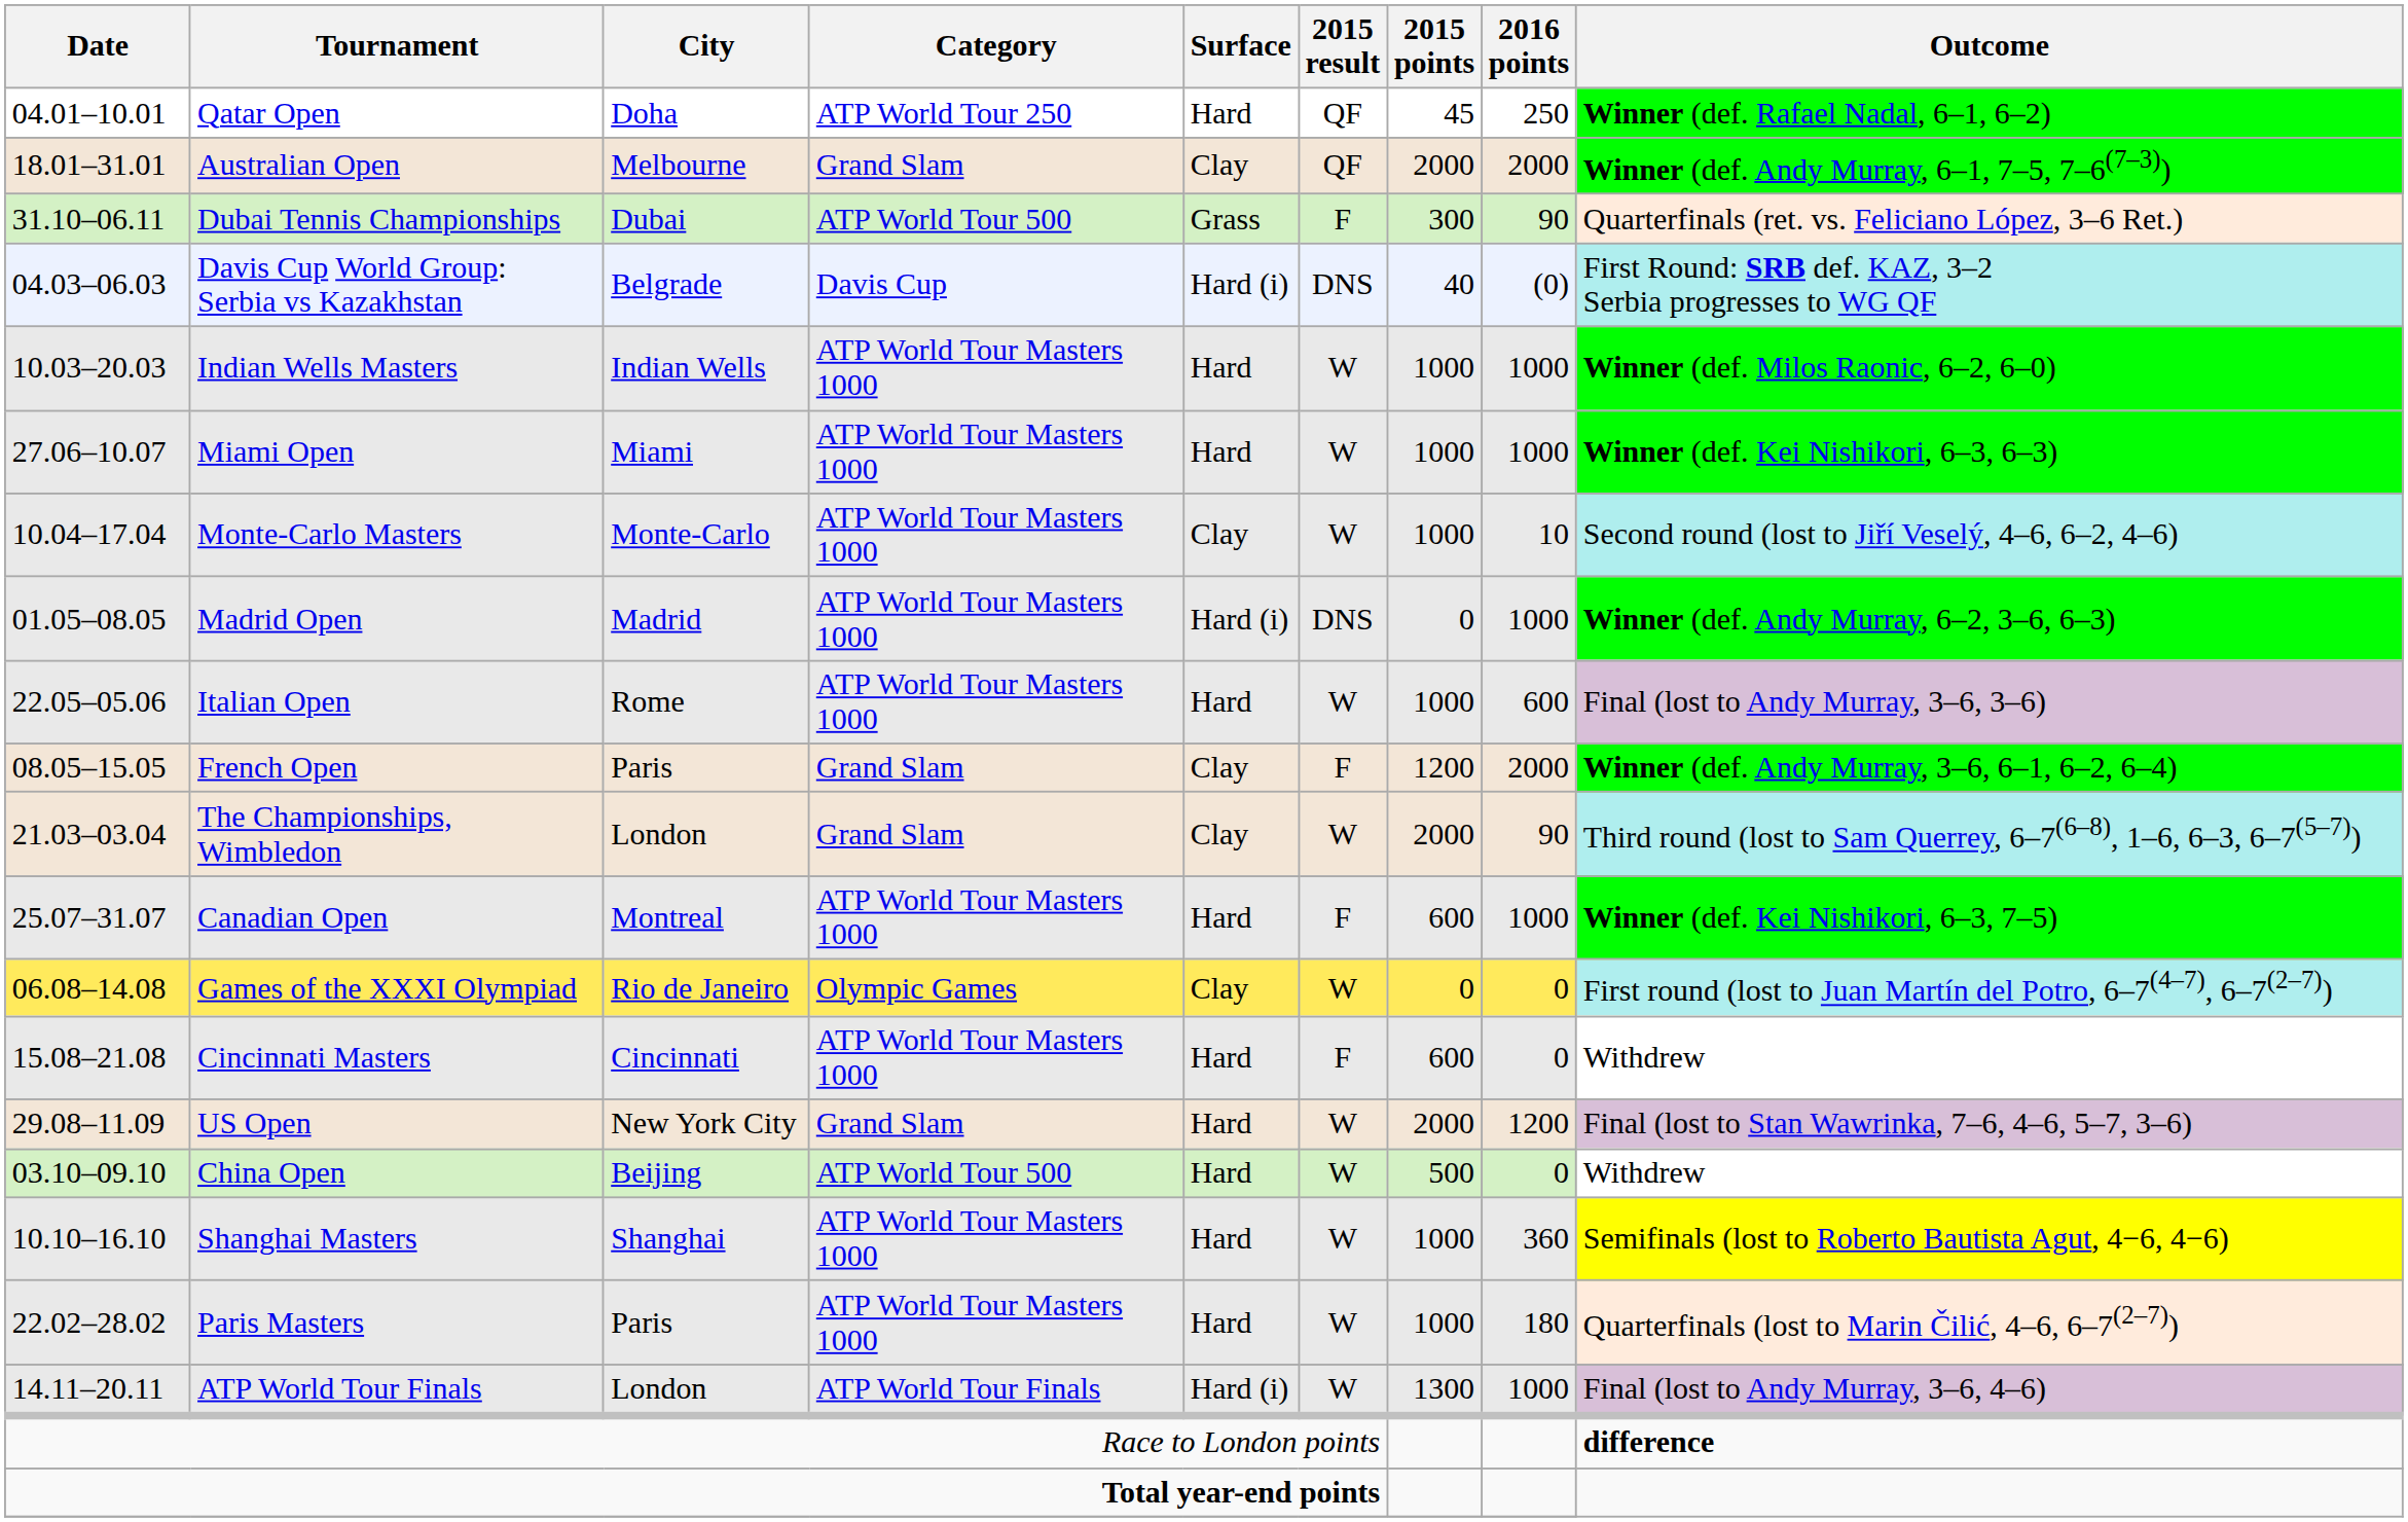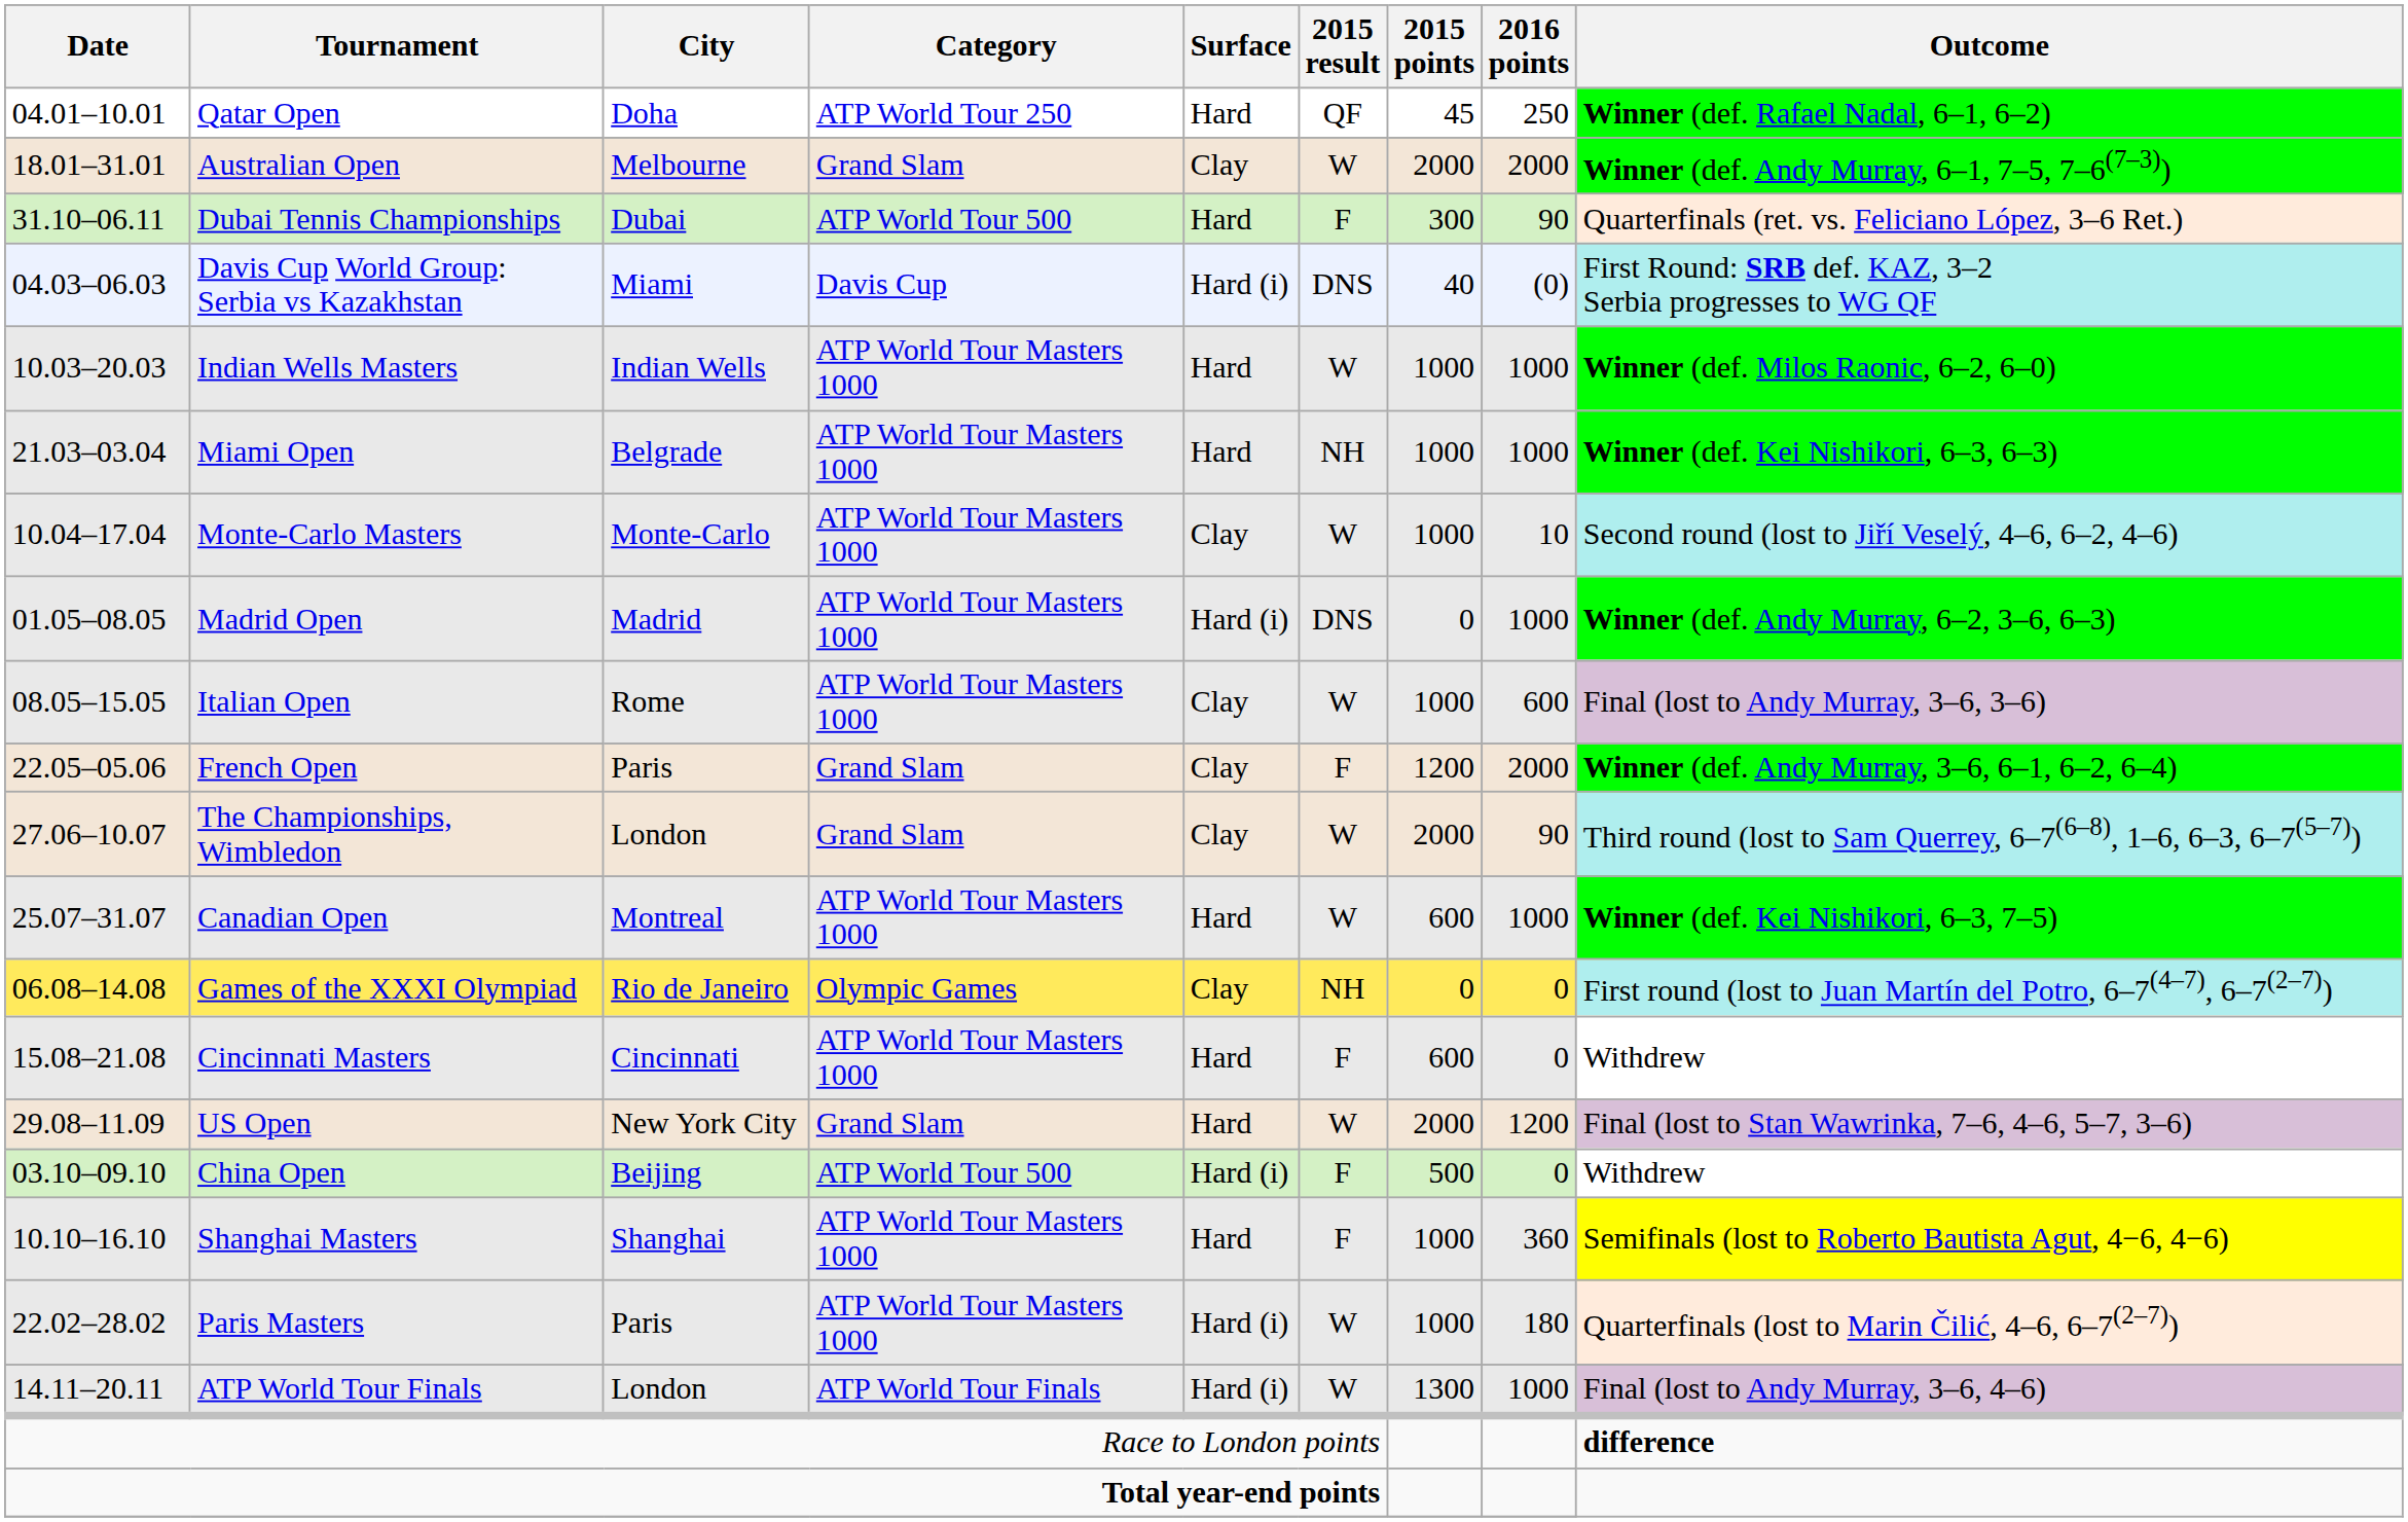 <table class="wikitable" style="text-align:left">
 <tr>
 <th style="width:90px">Date</th>
 <th style="width:210px">Tournament</th>
 <th style="width:100px">City</th>
 <th style="width:190px">Category</th>
 <th style="width:40px">Surface</th>
 <th style="width:35px">2015 result</th>
 <th style="width:35px">2015 points</th>
 <th style="width:35px">2016 points</th>
 <th style="width:430px">Outcome</th>
 </tr>
 <tr style="background:white;">
 <td>04.01–10.01</td>
 <td><a href='#'>Qatar Open</a></td>
 <td><a href='#'>Doha</a></td>
 <td><a href='#'>ATP World Tour 250</a></td>
 <td>Hard</td>
 <td align=center>QF</td>
 <td align=right>45</td>
 <td align=right>250</td>
 <td style="background:lime;"><strong>Winner</strong> (def. <a href='#'>Rafael Nadal</a>, 6–1, 6–2)</td>
 </tr>
 <tr style="background:#f3e6d7;">
 <td>18.01–31.01</td>
 <td><a href='#'>Australian Open</a></td>
 <td><a href='#'>Melbourne</a></td>
 <td><a href='#'>Grand Slam</a></td>
 <td>Clay</td>
-<td align=center>QF</td>
+<td align=center>W</td>
 <td align=right>2000</td>
 <td align=right>2000</td>
 <td style="background:lime;"><strong>Winner</strong> (def. <a href='#'>Andy Murray</a>, 6–1, 7–5, 7–6<sup>(7–3)</sup>)</td>
 </tr>
 <tr style="background:#d4f1c5;">
 <td>31.10–06.11</td>
 <td><a href='#'>Dubai Tennis Championships</a></td>
 <td><a href='#'>Dubai</a></td>
 <td><a href='#'>ATP World Tour 500</a></td>
-<td>Grass</td>
+<td>Hard</td>
 <td align=center>F</td>
 <td align=right>300</td>
 <td align=right>90</td>
 <td style="background:#ffebdc;">Quarterfinals (ret. vs. <a href='#'>Feliciano López</a>, 3–6 Ret.)</td>
 </tr>
 <tr style="background:#ecf2ff;">
 <td>04.03–06.03</td>
 <td><a href='#'>Davis Cup</a> <a href='#'>World Group</a>: <br><a href='#'>Serbia vs Kazakhstan</a></td>
-<td><a href='#'>Belgrade</a></td>
+<td><a href='#'>Miami</a></td>
 <td><a href='#'>Davis Cup</a></td>
 <td>Hard (i)</td>
 <td align=center>DNS</td>
 <td align=right>40</td>
 <td align=right>(0)</td>
 <td style="background:#afeeee;">First Round:  <strong><a href='#'>SRB</a></strong> def.  <a href='#'>KAZ</a>, 3–2 <br>Serbia progresses to <a href='#'>WG QF</a></td>
 </tr>
 <tr style="background:#e9e9e9;">
 <td>10.03–20.03</td>
 <td><a href='#'>Indian Wells Masters</a></td>
 <td><a href='#'>Indian Wells</a></td>
 <td><a href='#'>ATP World Tour Masters 1000</a></td>
 <td>Hard</td>
 <td align=center>W</td>
 <td align=right>1000</td>
 <td align=right>1000</td>
 <td style="background:lime;"><strong>Winner</strong> (def. <a href='#'>Milos Raonic</a>, 6–2, 6–0)</td>
 </tr>
 <tr style="background:#e9e9e9;">
-<td>27.06–10.07</td>
+<td>21.03–03.04</td>
 <td><a href='#'>Miami Open</a></td>
-<td><a href='#'>Miami</a></td>
+<td><a href='#'>Belgrade</a></td>
 <td><a href='#'>ATP World Tour Masters 1000</a></td>
 <td>Hard</td>
-<td align=center>W</td>
+<td align=center>NH</td>
 <td align=right>1000</td>
 <td align=right>1000</td>
 <td style="background:lime;"><strong>Winner</strong> (def. <a href='#'>Kei Nishikori</a>, 6–3, 6–3)</td>
 </tr>
 <tr style="background:#e9e9e9;">
 <td>10.04–17.04</td>
 <td><a href='#'>Monte-Carlo Masters</a></td>
 <td><a href='#'>Monte-Carlo</a></td>
 <td><a href='#'>ATP World Tour Masters 1000</a></td>
 <td>Clay</td>
 <td align=center>W</td>
 <td align=right>1000</td>
 <td align=right>10</td>
 <td style="background:#afeeee;">Second round (lost to <a href='#'>Jiří Veselý</a>, 4–6, 6–2, 4–6)</td>
 </tr>
 <tr style="background:#e9e9e9;">
 <td>01.05–08.05</td>
 <td><a href='#'>Madrid Open</a></td>
 <td><a href='#'>Madrid</a></td>
 <td><a href='#'>ATP World Tour Masters 1000</a></td>
 <td>Hard (i)</td>
 <td align=center>DNS</td>
 <td align=right>0</td>
 <td align=right>1000</td>
 <td style="background:lime;"><strong>Winner</strong> (def. <a href='#'>Andy Murray</a>, 6–2, 3–6, 6–3)</td>
 </tr>
 <tr style="background:#e9e9e9;">
-<td>22.05–05.06</td>
+<td>08.05–15.05</td>
 <td><a href='#'>Italian Open</a></td>
 <td>Rome</td>
 <td><a href='#'>ATP World Tour Masters 1000</a></td>
-<td>Hard</td>
+<td>Clay</td>
 <td align=center>W</td>
 <td align=right>1000</td>
 <td align=right>600</td>
 <td style="background:thistle;">Final (lost to <a href='#'>Andy Murray</a>, 3–6, 3–6)</td>
 </tr>
 <tr style="background:#f3e6d7;">
-<td>08.05–15.05</td>
+<td>22.05–05.06</td>
 <td><a href='#'>French Open</a></td>
 <td>Paris</td>
 <td><a href='#'>Grand Slam</a></td>
 <td>Clay</td>
 <td align=center>F</td>
 <td align=right>1200</td>
 <td align=right>2000</td>
 <td style="background:lime;"><strong>Winner</strong> (def. <a href='#'>Andy Murray</a>, 3–6, 6–1, 6–2, 6–4)</td>
 </tr>
 <tr style="background:#f3e6d7;">
-<td>21.03–03.04</td>
+<td>27.06–10.07</td>
 <td><a href='#'>The Championships, Wimbledon</a></td>
 <td>London</td>
 <td><a href='#'>Grand Slam</a></td>
 <td>Clay</td>
 <td align=center>W</td>
 <td align=right>2000</td>
 <td align=right>90</td>
 <td style="background:#afeeee;">Third round (lost to <a href='#'>Sam Querrey</a>, 6–7<sup>(6–8)</sup>, 1–6, 6–3, 6–7<sup>(5–7)</sup>)</td>
 </tr>
 <tr style="background:#e9e9e9;">
 <td>25.07–31.07</td>
 <td><a href='#'>Canadian Open</a></td>
 <td><a href='#'>Montreal</a></td>
 <td><a href='#'>ATP World Tour Masters 1000</a></td>
 <td>Hard</td>
-<td align=center>F</td>
+<td align=center>W</td>
 <td align=right>600</td>
 <td align=right>1000</td>
 <td style="background:lime;"><strong>Winner</strong> (def. <a href='#'>Kei Nishikori</a>, 6–3, 7–5)</td>
 </tr>
 <tr style="background:#ffea5c;">
 <td>06.08–14.08</td>
 <td><a href='#'>Games of the XXXI Olympiad</a></td>
 <td><a href='#'>Rio de Janeiro</a></td>
 <td><a href='#'>Olympic Games</a></td>
 <td>Clay</td>
-<td align=center>W</td>
+<td align=center>NH</td>
 <td align=right>0</td>
 <td align=right>0</td>
 <td style="background:#afeeee;">First round (lost to <a href='#'>Juan Martín del Potro</a>, 6–7<sup>(4–7)</sup>, 6–7<sup>(2–7)</sup>)</td>
 </tr>
 <tr style="background:#e9e9e9;">
 <td>15.08–21.08</td>
 <td><a href='#'>Cincinnati Masters</a></td>
 <td><a href='#'>Cincinnati</a></td>
 <td><a href='#'>ATP World Tour Masters 1000</a></td>
 <td>Hard</td>
 <td align=center>F</td>
 <td align=right>600</td>
 <td align=right>0</td>
 <td style="background:white;">Withdrew</td>
 </tr>
 <tr style="background:#f3e6d7;">
 <td>29.08–11.09</td>
 <td><a href='#'>US Open</a></td>
 <td>New York City</td>
 <td><a href='#'>Grand Slam</a></td>
 <td>Hard</td>
 <td align=center>W</td>
 <td align=right>2000</td>
 <td align=right>1200</td>
 <td style="background:thistle;">Final (lost to <a href='#'>Stan Wawrinka</a>, 7–6, 4–6, 5–7, 3–6)</td>
 </tr>
 <tr style="background:#d4f1c5;">
 <td>03.10–09.10</td>
 <td><a href='#'>China Open</a></td>
 <td><a href='#'>Beijing</a></td>
 <td><a href='#'>ATP World Tour 500</a></td>
-<td>Hard</td>
-<td align=center>W</td>
+<td>Hard (i)</td>
+<td align=center>F</td>
 <td align=right>500</td>
 <td align=right>0</td>
 <td style="background:white;">Withdrew</td>
 </tr>
 <tr style="background:#e9e9e9;">
 <td>10.10–16.10</td>
 <td><a href='#'>Shanghai Masters</a></td>
 <td><a href='#'>Shanghai</a></td>
 <td><a href='#'>ATP World Tour Masters 1000</a></td>
 <td>Hard</td>
-<td align=center>W</td>
+<td align=center>F</td>
 <td align=right>1000</td>
 <td align=right>360</td>
 <td style="background:yellow;">Semifinals (lost to <a href='#'>Roberto Bautista Agut</a>, 4−6, 4−6)</td>
 </tr>
 <tr style="background:#e9e9e9;">
 <td>22.02–28.02</td>
 <td><a href='#'>Paris Masters</a></td>
 <td>Paris</td>
 <td><a href='#'>ATP World Tour Masters 1000</a></td>
-<td>Hard</td>
+<td>Hard (i)</td>
 <td align=center>W</td>
 <td align=right>1000</td>
 <td align=right>180</td>
 <td style="background:#ffebdc;">Quarterfinals (lost to <a href='#'>Marin Čilić</a>, 4–6, 6–7<sup>(2–7)</sup>)</td>
 </tr>
 <tr style="background:#e9e9e9;">
 <td>14.11–20.11</td>
 <td><a href='#'>ATP World Tour Finals</a></td>
 <td>London</td>
 <td><a href='#'>ATP World Tour Finals</a></td>
 <td>Hard (i)</td>
 <td align=center>W</td>
 <td align=right>1300</td>
 <td align=right>1000</td>
 <td style="background:thistle;">Final (lost to <a href='#'>Andy Murray</a>, 3–6, 4–6)</td>
 </tr>
 <tr style="border-top:4px solid silver;">
 <td colspan=6 align=right><em>Race to London points</em></td>
 <td></td>
 <td></td>
 <td>  <strong>difference</strong></td>
 </tr>
 <tr>
 <td colspan=6 align=right><strong>Total year-end points</strong></td>
 <td></td>
 <td><br></td>
 </tr>
 <tr>
 </tr>
 </table>
